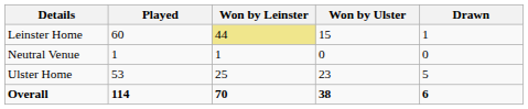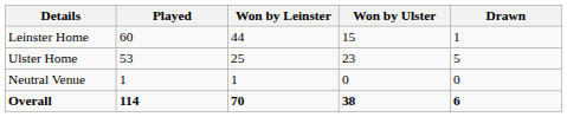 <table class="wikitable sortable">
 <tr>
 <th width="125">Details</th>
 <th width="125">Played</th>
 <th width="125">Won by Leinster</th>
 <th width="125">Won by Ulster</th>
 <th width="125">Drawn</th>
 </tr>
 <tr>
 <td>Leinster Home</td>
 <td>60</td>
-<td style="background: khaki;">44</td>
+<td>44</td>
 <td>15</td>
 <td>1</td>
+</tr>
+<tr>
+<td>Ulster Home</td>
+<td>53</td>
+<td>25</td>
+<td>23</td>
+<td>5</td>
 </tr>
 <tr>
 <td>Neutral Venue</td>
 <td>1</td>
 <td>1</td>
 <td>0</td>
 <td>0</td>
 </tr>
 <tr>
-<td>Ulster Home</td>
-<td>53</td>
-<td>25</td>
-<td>23</td>
-<td>5</td>
-</tr>
-<tr>
 <td><strong>Overall</strong></td>
 <td><strong>114</strong></td>
 <td><strong>70</strong></td>
 <td><strong>38</strong></td>
 <td><strong>6</strong></td>
 </tr>
 </table>
